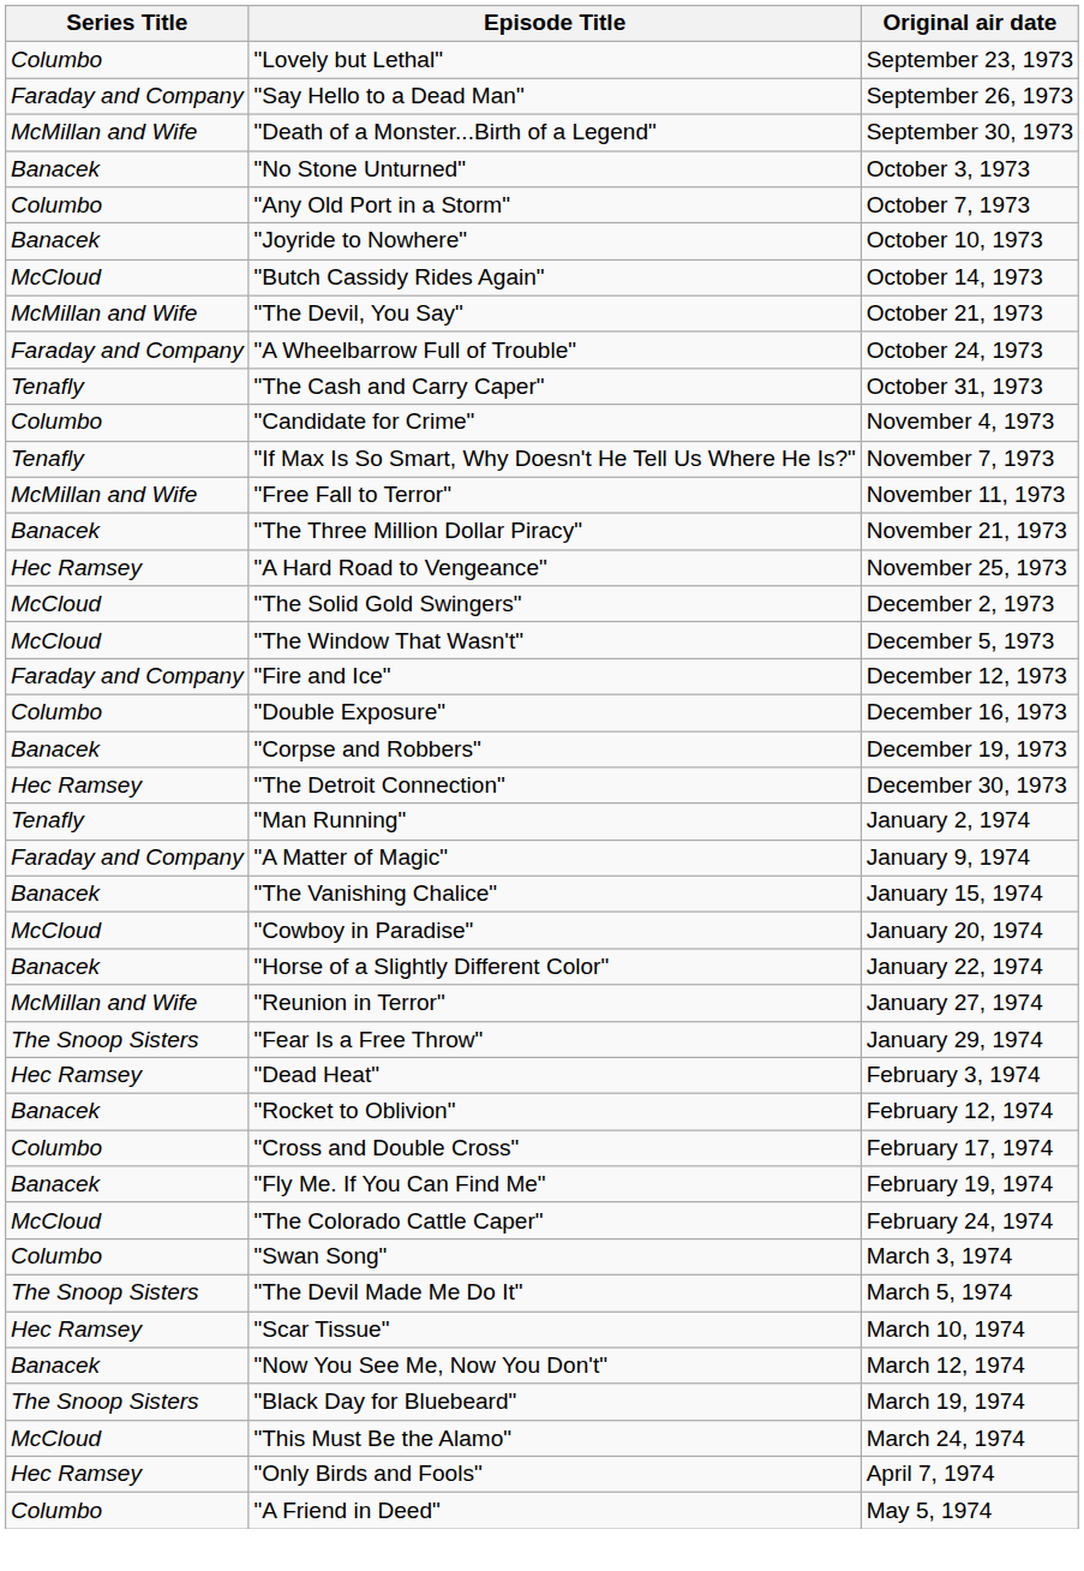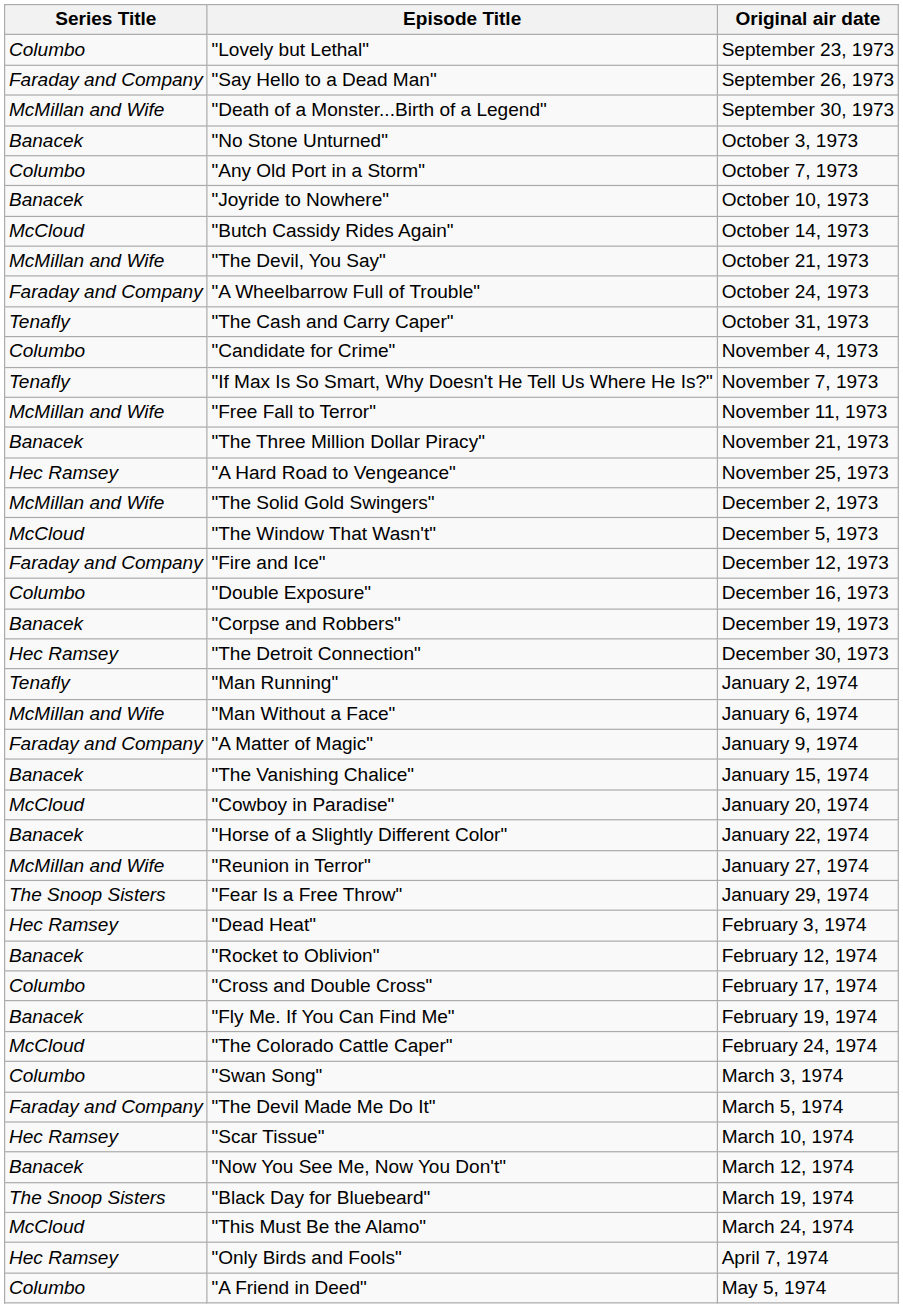 <table class="wikitable">
 <tr>
 <th>Series Title</th>
 <th>Episode Title</th>
 <th>Original air date</th>
 </tr>
 <tr>
 <td><em>Columbo</em></td>
 <td>"Lovely but Lethal"</td>
 <td>September 23, 1973</td>
 </tr>
 <tr>
 <td><em>Faraday and Company</em></td>
 <td>"Say Hello to a Dead Man"</td>
 <td>September 26, 1973</td>
 </tr>
 <tr>
 <td><em>McMillan and Wife</em></td>
 <td>"Death of a Monster...Birth of a Legend"</td>
 <td>September 30, 1973</td>
 </tr>
 <tr>
 <td><em>Banacek</em></td>
 <td>"No Stone Unturned"</td>
 <td>October 3, 1973</td>
 </tr>
 <tr>
 <td><em>Columbo</em></td>
 <td>"Any Old Port in a Storm"</td>
 <td>October 7, 1973</td>
 </tr>
 <tr>
 <td><em>Banacek</em></td>
 <td>"Joyride to Nowhere"</td>
 <td>October 10, 1973</td>
 </tr>
 <tr>
 <td><em>McCloud</em></td>
 <td>"Butch Cassidy Rides Again"</td>
 <td>October 14, 1973</td>
 </tr>
 <tr>
 <td><em>McMillan and Wife</em></td>
 <td>"The Devil, You Say"</td>
 <td>October 21, 1973</td>
 </tr>
 <tr>
 <td><em>Faraday and Company</em></td>
 <td>"A Wheelbarrow Full of Trouble"</td>
 <td>October 24, 1973</td>
 </tr>
 <tr>
 <td><em>Tenafly</em></td>
 <td>"The Cash and Carry Caper"</td>
 <td>October 31, 1973</td>
 </tr>
 <tr>
 <td><em>Columbo</em></td>
 <td>"Candidate for Crime"</td>
 <td>November 4, 1973</td>
 </tr>
 <tr>
 <td><em>Tenafly</em></td>
 <td>"If Max Is So Smart, Why Doesn't He Tell Us Where He Is?"</td>
 <td>November 7, 1973</td>
 </tr>
 <tr>
 <td><em>McMillan and Wife</em></td>
 <td>"Free Fall to Terror"</td>
 <td>November 11, 1973</td>
 </tr>
 <tr>
 <td><em>Banacek</em></td>
 <td>"The Three Million Dollar Piracy"</td>
 <td>November 21, 1973</td>
 </tr>
 <tr>
 <td><em>Hec Ramsey</em></td>
 <td>"A Hard Road to Vengeance"</td>
 <td>November 25, 1973</td>
 </tr>
 <tr>
-<td><em>McCloud</em></td>
+<td><em>McMillan and Wife</em></td>
 <td>"The Solid Gold Swingers"</td>
 <td>December 2, 1973</td>
 </tr>
 <tr>
 <td><em>McCloud</em></td>
 <td>"The Window That Wasn't"</td>
 <td>December 5, 1973</td>
 </tr>
 <tr>
 <td><em>Faraday and Company</em></td>
 <td>"Fire and Ice"</td>
 <td>December 12, 1973</td>
 </tr>
 <tr>
 <td><em>Columbo</em></td>
 <td>"Double Exposure"</td>
 <td>December 16, 1973</td>
 </tr>
 <tr>
 <td><em>Banacek</em></td>
 <td>"Corpse and Robbers"</td>
 <td>December 19, 1973</td>
 </tr>
 <tr>
 <td><em>Hec Ramsey</em></td>
 <td>"The Detroit Connection"</td>
 <td>December 30, 1973</td>
 </tr>
 <tr>
 <td><em>Tenafly</em></td>
 <td>"Man Running"</td>
 <td>January 2, 1974</td>
+</tr>
+<tr>
+<td><em>McMillan and Wife</em></td>
+<td>"Man Without a Face"</td>
+<td>January 6, 1974</td>
 </tr>
 <tr>
 <td><em>Faraday and Company</em></td>
 <td>"A Matter of Magic"</td>
 <td>January 9, 1974</td>
 </tr>
 <tr>
 <td><em>Banacek</em></td>
 <td>"The Vanishing Chalice"</td>
 <td>January 15, 1974</td>
 </tr>
 <tr>
 <td><em>McCloud</em></td>
 <td>"Cowboy in Paradise"</td>
 <td>January 20, 1974</td>
 </tr>
 <tr>
 <td><em>Banacek</em></td>
 <td>"Horse of a Slightly Different Color"</td>
 <td>January 22, 1974</td>
 </tr>
 <tr>
 <td><em>McMillan and Wife</em></td>
 <td>"Reunion in Terror"</td>
 <td>January 27, 1974</td>
 </tr>
 <tr>
 <td><em>The Snoop Sisters</em></td>
 <td>"Fear Is a Free Throw"</td>
 <td>January 29, 1974</td>
 </tr>
 <tr>
 <td><em>Hec Ramsey</em></td>
 <td>"Dead Heat"</td>
 <td>February 3, 1974</td>
 </tr>
 <tr>
 <td><em>Banacek</em></td>
 <td>"Rocket to Oblivion"</td>
 <td>February 12, 1974</td>
 </tr>
 <tr>
 <td><em>Columbo</em></td>
 <td>"Cross and Double Cross"</td>
 <td>February 17, 1974</td>
 </tr>
 <tr>
 <td><em>Banacek</em></td>
 <td>"Fly Me. If You Can Find Me"</td>
 <td>February 19, 1974</td>
 </tr>
 <tr>
 <td><em>McCloud</em></td>
 <td>"The Colorado Cattle Caper"</td>
 <td>February 24, 1974</td>
 </tr>
 <tr>
 <td><em>Columbo</em></td>
 <td>"Swan Song"</td>
 <td>March 3, 1974</td>
 </tr>
 <tr>
-<td><em>The Snoop Sisters</em></td>
+<td><em>Faraday and Company</em></td>
 <td>"The Devil Made Me Do It"</td>
 <td>March 5, 1974</td>
 </tr>
 <tr>
 <td><em>Hec Ramsey</em></td>
 <td>"Scar Tissue"</td>
 <td>March 10, 1974</td>
 </tr>
 <tr>
 <td><em>Banacek</em></td>
 <td>"Now You See Me, Now You Don't"</td>
 <td>March 12, 1974</td>
 </tr>
 <tr>
 <td><em>The Snoop Sisters</em></td>
 <td>"Black Day for Bluebeard"</td>
 <td>March 19, 1974</td>
 </tr>
 <tr>
 <td><em>McCloud</em></td>
 <td>"This Must Be the Alamo"</td>
 <td>March 24, 1974</td>
 </tr>
 <tr>
 <td><em>Hec Ramsey</em></td>
 <td>"Only Birds and Fools"</td>
 <td>April 7, 1974</td>
 </tr>
 <tr>
 <td><em>Columbo</em></td>
 <td>"A Friend in Deed"</td>
 <td>May 5, 1974</td>
 </tr>
 </table>
